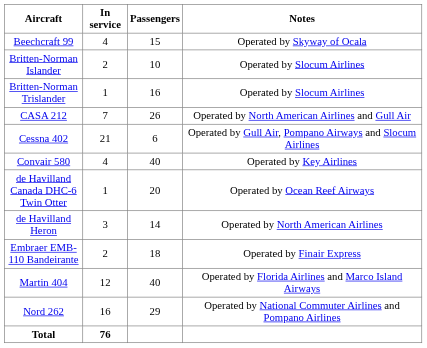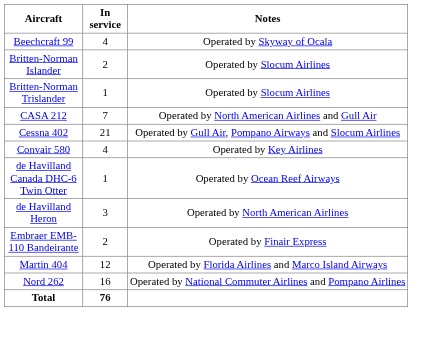 <table class="toccolours sortable" cellpadding="3" border="1" style="border-collapse:collapse;text-align:center">
 <tr>
 <th style="width:110px;"><span> Aircraft</span></th>
 <th style="width:60px;"><span> In service</span></th>
-<th><span> Passengers</span></th>
 <th><span> Notes</span></th>
 </tr>
 <tr>
 <td><a href='#'>Beechcraft 99</a></td>
 <td>4</td>
-<td>15</td>
 <td>Operated by <a href='#'>Skyway of Ocala</a></td>
 </tr>
 <tr>
 <td><a href='#'>Britten-Norman Islander</a></td>
 <td>2</td>
-<td>10</td>
 <td>Operated by <a href='#'>Slocum Airlines</a></td>
 </tr>
 <tr>
 <td><a href='#'>Britten-Norman Trislander</a></td>
 <td>1</td>
-<td>16</td>
 <td>Operated by <a href='#'>Slocum Airlines</a></td>
 </tr>
 <tr>
 <td><a href='#'>CASA 212</a></td>
 <td>7</td>
-<td>26</td>
 <td>Operated by <a href='#'>North American Airlines</a> and <a href='#'>Gull Air</a></td>
 </tr>
 <tr>
 <td><a href='#'>Cessna 402</a></td>
 <td>21</td>
-<td>6</td>
 <td>Operated by <a href='#'>Gull Air</a>, <a href='#'>Pompano Airways</a> and <a href='#'>Slocum Airlines</a></td>
 </tr>
 <tr>
 <td><a href='#'>Convair 580</a></td>
 <td>4</td>
-<td>40</td>
 <td>Operated by <a href='#'>Key Airlines</a></td>
 </tr>
 <tr>
 <td><a href='#'>de Havilland Canada DHC-6 Twin Otter</a></td>
 <td>1</td>
-<td>20</td>
 <td>Operated by <a href='#'>Ocean Reef Airways</a></td>
 </tr>
 <tr>
 <td><a href='#'>de Havilland Heron</a></td>
 <td>3</td>
-<td>14</td>
 <td>Operated by <a href='#'>North American Airlines</a></td>
 </tr>
 <tr>
 <td><a href='#'>Embraer EMB-110 Bandeirante</a></td>
 <td>2</td>
-<td>18</td>
 <td>Operated by <a href='#'>Finair Express</a></td>
 </tr>
 <tr>
 <td><a href='#'>Martin 404</a></td>
 <td>12</td>
-<td>40</td>
 <td>Operated by <a href='#'>Florida Airlines</a> and <a href='#'>Marco Island Airways</a></td>
 </tr>
 <tr>
 <td><a href='#'>Nord 262</a></td>
 <td>16</td>
-<td>29</td>
 <td>Operated by <a href='#'>National Commuter Airlines</a> and <a href='#'>Pompano Airlines</a></td>
 </tr>
 <tr>
 <th>Total</th>
 <th>76</th>
 <th></th>
-<th></th>
 </tr>
 </table>
